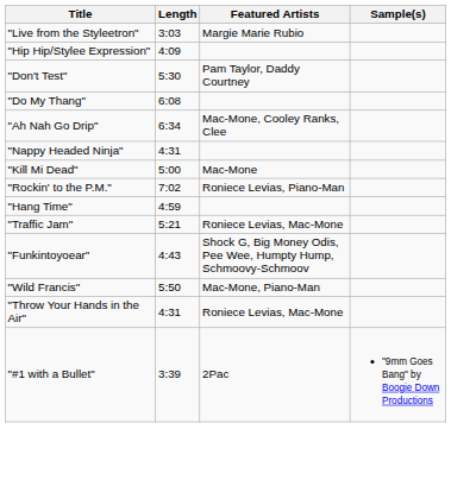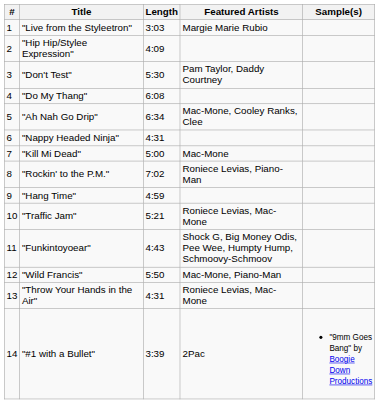 <table class="wikitable">
 <tr>
+<th align="center">#</th>
 <th align="center" width="200">Title</th>
 <th align="center" width="20">Length</th>
 <th align="center" width="200">Featured Artists</th>
 <th align="center" width=>Sample(s)</th>
 </tr>
 <tr>
+<td>1</td>
 <td>"Live from the Styleetron"</td>
 <td>3:03</td>
 <td>Margie Marie Rubio</td>
 <td></td>
 </tr>
 <tr>
+<td>2</td>
 <td>"Hip Hip/Stylee Expression"</td>
 <td>4:09</td>
 <td></td>
 <td></td>
 </tr>
 <tr>
+<td>3</td>
 <td>"Don't Test"</td>
 <td>5:30</td>
 <td>Pam Taylor, Daddy Courtney</td>
 <td></td>
 </tr>
 <tr>
+<td>4</td>
 <td>"Do My Thang"</td>
 <td>6:08</td>
 <td></td>
 <td></td>
 </tr>
 <tr>
+<td>5</td>
 <td>"Ah Nah Go Drip"</td>
 <td>6:34</td>
 <td>Mac-Mone, Cooley Ranks, Clee</td>
 <td></td>
 </tr>
 <tr>
+<td>6</td>
 <td>"Nappy Headed Ninja"</td>
 <td>4:31</td>
 <td></td>
 <td></td>
 </tr>
 <tr>
+<td>7</td>
 <td>"Kill Mi Dead"</td>
 <td>5:00</td>
 <td>Mac-Mone</td>
 <td></td>
 </tr>
 <tr>
+<td>8</td>
 <td>"Rockin' to the P.M."</td>
 <td>7:02</td>
 <td>Roniece Levias, Piano-Man</td>
 <td></td>
 </tr>
 <tr>
+<td>9</td>
 <td>"Hang Time"</td>
 <td>4:59</td>
 <td></td>
 <td></td>
 </tr>
 <tr>
+<td>10</td>
 <td>"Traffic Jam"</td>
 <td>5:21</td>
 <td>Roniece Levias, Mac-Mone</td>
 <td></td>
 </tr>
 <tr>
+<td>11</td>
 <td>"Funkintoyoear"</td>
 <td>4:43</td>
 <td>Shock G, Big Money Odis, Pee Wee, Humpty Hump, Schmoovy-Schmoov</td>
 <td></td>
 </tr>
 <tr>
+<td>12</td>
 <td>"Wild Francis"</td>
 <td>5:50</td>
 <td>Mac-Mone, Piano-Man</td>
 <td></td>
 </tr>
 <tr>
+<td>13</td>
 <td>"Throw Your Hands in the Air"</td>
 <td>4:31</td>
 <td>Roniece Levias, Mac-Mone</td>
 <td></td>
 </tr>
 <tr>
+<td>14</td>
 <td>"#1 with a Bullet"</td>
 <td>3:39</td>
 <td>2Pac</td>
 <td><br><ul><li><small>"9mm Goes Bang" by <a href='#'>Boogie Down Productions</a></small></li></ul></td>
 </tr>
 </table>
